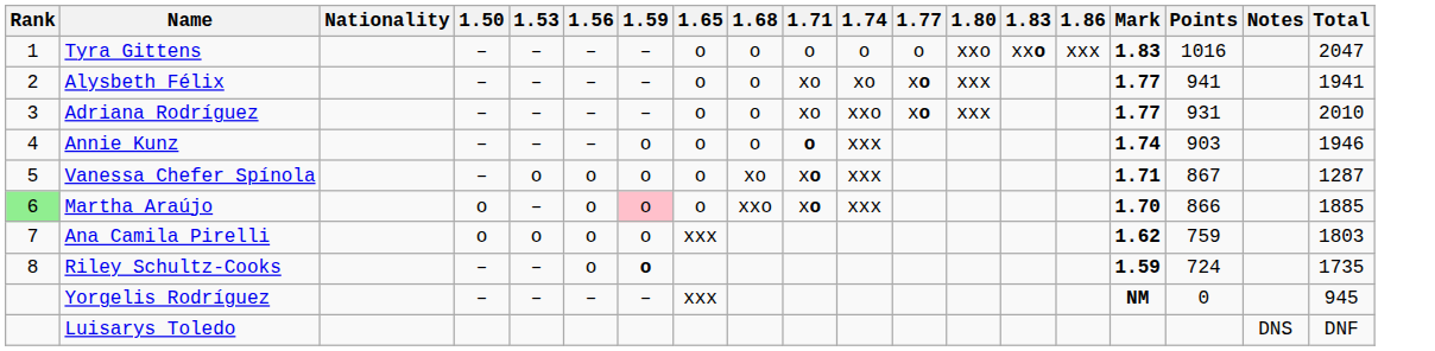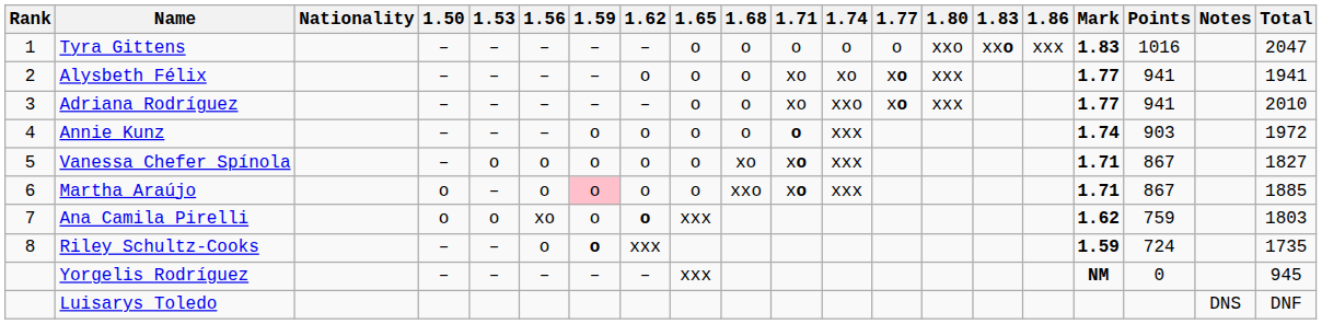 <table class="wikitable sortable" style="text-align:center" style="font-size:85%">
 <tr>
 <th>Rank</th>
 <th>Name</th>
 <th>Nationality</th>
 <th>1.50</th>
 <th>1.53</th>
 <th>1.56</th>
 <th>1.59</th>
+<th>1.62</th>
 <th>1.65</th>
 <th>1.68</th>
 <th>1.71</th>
 <th>1.74</th>
 <th>1.77</th>
 <th>1.80</th>
 <th>1.83</th>
 <th>1.86</th>
 <th>Mark</th>
 <th>Points</th>
 <th>Notes</th>
 <th>Total</th>
 </tr>
 <tr align=center>
 <td>1</td>
 <td align=left><a href='#'>Tyra Gittens</a></td>
 <td align=left></td>
+<td>–</td>
 <td>–</td>
 <td>–</td>
 <td>–</td>
 <td>–</td>
 <td>o</td>
 <td>o</td>
 <td>o</td>
 <td>o</td>
 <td>o</td>
 <td>xxo</td>
 <td>xx<strong>o</strong></td>
 <td>xxx</td>
 <td><strong>1.83</strong></td>
 <td>1016</td>
 <td></td>
 <td>2047</td>
 </tr>
 <tr align=center>
 <td>2</td>
 <td align=left><a href='#'>Alysbeth Félix</a></td>
 <td align=left></td>
 <td>–</td>
 <td>–</td>
 <td>–</td>
 <td>–</td>
 <td>o</td>
 <td>o</td>
+<td>o</td>
 <td>xo</td>
 <td>xo</td>
 <td>x<strong>o</strong></td>
 <td>xxx</td>
 <td></td>
 <td></td>
 <td><strong>1.77</strong></td>
 <td>941</td>
 <td><strong></strong></td>
 <td>1941</td>
 </tr>
 <tr align=center>
 <td>3</td>
 <td align=left><a href='#'>Adriana Rodríguez</a></td>
 <td align=left></td>
 <td>–</td>
 <td>–</td>
 <td>–</td>
 <td>–</td>
+<td>–</td>
 <td>o</td>
 <td>o</td>
 <td>xo</td>
 <td>xxo</td>
 <td>x<strong>o</strong></td>
 <td>xxx</td>
 <td></td>
 <td></td>
 <td><strong>1.77</strong></td>
-<td>931</td>
+<td>941</td>
 <td></td>
 <td>2010</td>
 </tr>
 <tr align=center>
 <td>4</td>
 <td align=left><a href='#'>Annie Kunz</a></td>
 <td align=left></td>
 <td>–</td>
 <td>–</td>
 <td>–</td>
 <td>o</td>
 <td>o</td>
 <td>o</td>
+<td>o</td>
 <td><strong>o</strong></td>
 <td>xxx</td>
 <td></td>
 <td></td>
 <td></td>
 <td></td>
 <td><strong>1.74</strong></td>
 <td>903</td>
 <td></td>
-<td>1946</td>
+<td>1972</td>
 </tr>
 <tr align=center>
 <td>5</td>
 <td align=left><a href='#'>Vanessa Chefer Spínola</a></td>
 <td align=left></td>
 <td>–</td>
+<td>o</td>
 <td>o</td>
 <td>o</td>
 <td>o</td>
 <td>o</td>
 <td>xo</td>
 <td>x<strong>o</strong></td>
 <td>xxx</td>
 <td></td>
 <td></td>
 <td></td>
 <td></td>
 <td><strong>1.71</strong></td>
 <td>867</td>
 <td><strong></strong></td>
-<td>1287</td>
+<td>1827</td>
 </tr>
 <tr align=center>
-<td style="background: lightgreen;">6</td>
+<td>6</td>
 <td align=left><a href='#'>Martha Araújo</a></td>
 <td align=left></td>
 <td>o</td>
 <td>–</td>
 <td>o</td>
 <td style="background: pink;">o</td>
+<td>o</td>
 <td>o</td>
 <td>xxo</td>
 <td>x<strong>o</strong></td>
 <td>xxx</td>
 <td></td>
 <td></td>
 <td></td>
 <td></td>
-<td><strong>1.70</strong></td>
-<td>866</td>
+<td><strong>1.71</strong></td>
+<td>867</td>
 <td><strong></strong></td>
 <td>1885</td>
 </tr>
 <tr align=center>
 <td>7</td>
 <td align=left><a href='#'>Ana Camila Pirelli</a></td>
 <td align=left></td>
 <td>o</td>
 <td>o</td>
+<td>xo</td>
 <td>o</td>
-<td>o</td>
+<td><strong>o</strong></td>
 <td>xxx</td>
 <td></td>
 <td></td>
 <td></td>
 <td></td>
 <td></td>
 <td></td>
 <td></td>
 <td><strong>1.62</strong></td>
 <td>759</td>
 <td></td>
 <td>1803</td>
 </tr>
 <tr align=center>
 <td>8</td>
 <td align=left><a href='#'>Riley Schultz-Cooks</a></td>
 <td align=left></td>
 <td>–</td>
 <td>–</td>
 <td>o</td>
 <td><strong>o</strong></td>
+<td>xxx</td>
 <td></td>
 <td></td>
 <td></td>
 <td></td>
 <td></td>
 <td></td>
 <td></td>
 <td></td>
 <td><strong>1.59</strong></td>
 <td>724</td>
 <td></td>
 <td>1735</td>
 </tr>
 <tr align=center>
 <td></td>
 <td align=left><a href='#'>Yorgelis Rodríguez</a></td>
 <td align=left></td>
+<td>–</td>
 <td>–</td>
 <td>–</td>
 <td>–</td>
 <td>–</td>
 <td>xxx</td>
 <td></td>
 <td></td>
 <td></td>
 <td></td>
 <td></td>
 <td></td>
 <td></td>
 <td><strong>NM</strong></td>
 <td>0</td>
 <td></td>
 <td>945</td>
 </tr>
 <tr align=center>
 <td></td>
 <td align=left><a href='#'>Luisarys Toledo</a></td>
 <td align=left></td>
 <td></td>
 <td></td>
 <td></td>
 <td></td>
 <td></td>
 <td></td>
 <td></td>
 <td></td>
 <td></td>
 <td></td>
 <td></td>
 <td></td>
 <td></td>
 <td></td>
+<td></td>
 <td>DNS</td>
 <td>DNF</td>
 </tr>
 </table>
